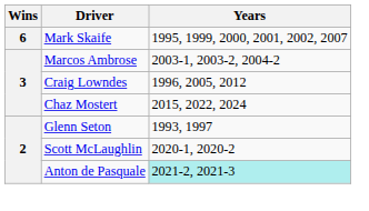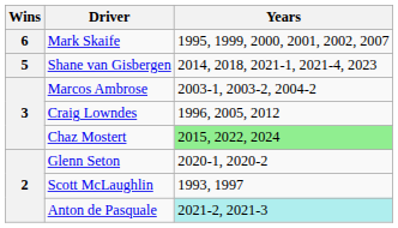 <table class="wikitable" style="font-size: 95%;">
 <tr>
 <th>Wins</th>
 <th>Driver</th>
 <th>Years</th>
 </tr>
 <tr>
 <th>6</th>
 <td> <a href='#'>Mark Skaife</a></td>
 <td>1995, 1999, 2000, 2001, 2002, 2007</td>
 </tr>
 <tr>
+<th>5</th>
+<td> <a href='#'>Shane van Gisbergen</a></td>
+<td>2014, 2018, 2021-1, 2021-4, 2023</td>
+</tr>
+<tr>
 <th rowspan="3">3</th>
 <td> <a href='#'>Marcos Ambrose</a></td>
 <td>2003-1, 2003-2, 2004-2</td>
 </tr>
 <tr>
 <td> <a href='#'>Craig Lowndes</a></td>
 <td>1996, 2005, 2012</td>
 </tr>
 <tr>
 <td> <a href='#'>Chaz Mostert</a></td>
-<td>2015, 2022, 2024</td>
+<td style="background: lightgreen;">2015, 2022, 2024</td>
 </tr>
 <tr>
 <th rowspan="3">2</th>
 <td> <a href='#'>Glenn Seton</a></td>
-<td>1993, 1997</td>
+<td>2020-1, 2020-2</td>
 </tr>
 <tr>
 <td> <a href='#'>Scott McLaughlin</a></td>
-<td>2020-1, 2020-2</td>
+<td>1993, 1997</td>
 </tr>
 <tr>
 <td> <a href='#'>Anton de Pasquale</a></td>
 <td style="background: paleturquoise;">2021-2, 2021-3</td>
 </tr>
 </table>
